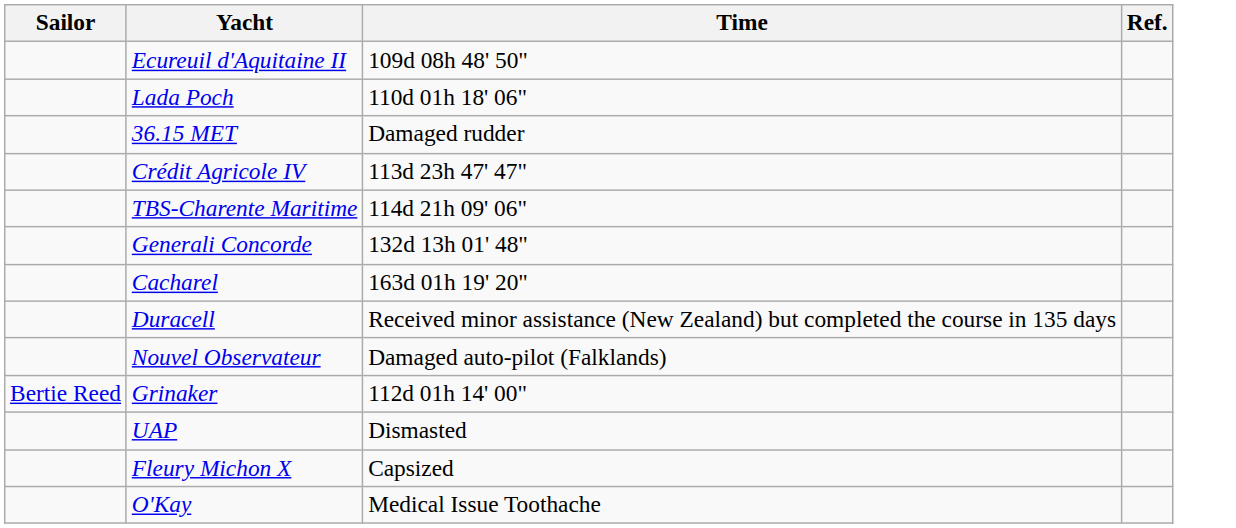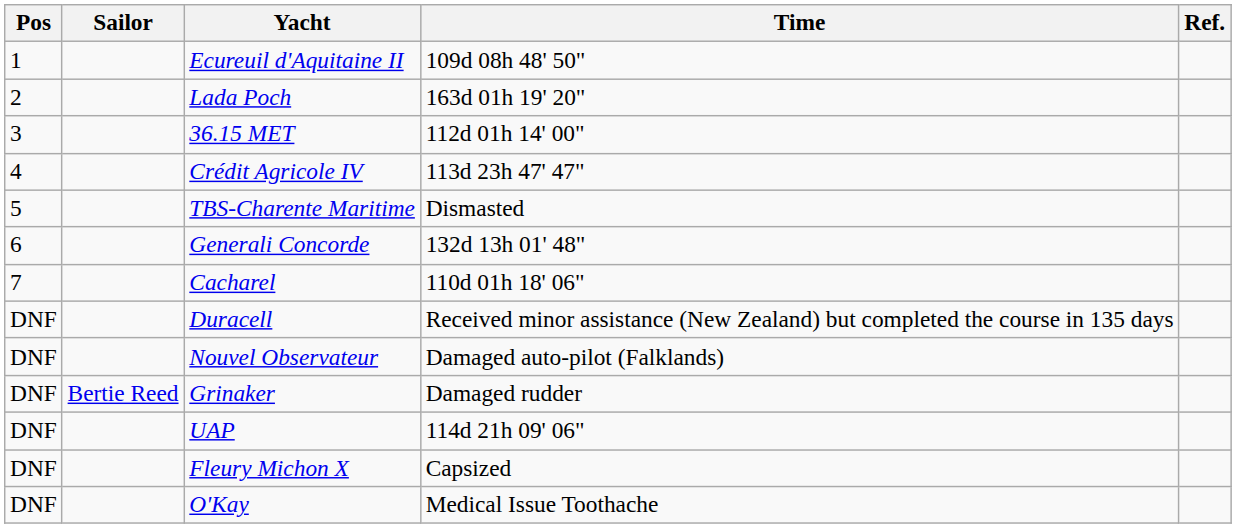 <table class="wikitable sortable">
 <tr>
+<th>Pos</th>
 <th>Sailor</th>
 <th>Yacht</th>
 <th>Time</th>
 <th>Ref.</th>
 </tr>
 <tr>
+<td>1</td>
 <td></td>
 <td><em><a href='#'>Ecureuil d'Aquitaine II</a></em></td>
 <td>109d 08h 48' 50"</td>
 <td></td>
 </tr>
 <tr>
+<td>2</td>
 <td></td>
 <td><em><a href='#'>Lada Poch</a></em></td>
-<td>110d 01h 18' 06"</td>
+<td>163d 01h 19' 20"</td>
 <td></td>
 </tr>
 <tr>
+<td>3</td>
 <td></td>
 <td><em><a href='#'>36.15 MET</a></em></td>
-<td>Damaged rudder</td>
+<td>112d 01h 14' 00"</td>
 <td></td>
 </tr>
 <tr>
+<td>4</td>
 <td></td>
 <td><em><a href='#'>Crédit Agricole IV</a></em></td>
 <td>113d 23h 47' 47"</td>
 <td></td>
 </tr>
 <tr>
+<td>5</td>
 <td></td>
 <td><em><a href='#'>TBS-Charente Maritime</a></em></td>
-<td>114d 21h 09' 06"</td>
+<td>Dismasted</td>
 <td></td>
 </tr>
 <tr>
+<td>6</td>
 <td></td>
 <td><em><a href='#'>Generali Concorde</a></em></td>
 <td>132d 13h 01' 48"</td>
 <td></td>
 </tr>
 <tr>
+<td>7</td>
 <td></td>
 <td><em><a href='#'>Cacharel</a></em></td>
-<td>163d 01h 19' 20"</td>
+<td>110d 01h 18' 06"</td>
 <td></td>
 </tr>
 <tr>
+<td>DNF</td>
 <td></td>
 <td><em><a href='#'>Duracell</a></em></td>
 <td>Received minor assistance (New Zealand) but completed the course in 135 days</td>
 <td></td>
 </tr>
 <tr>
+<td>DNF</td>
 <td></td>
 <td><em><a href='#'>Nouvel Observateur</a></em></td>
 <td>Damaged auto-pilot (Falklands)</td>
 <td></td>
 </tr>
 <tr>
+<td>DNF</td>
 <td> <a href='#'>Bertie Reed</a></td>
 <td><em><a href='#'>Grinaker</a></em></td>
-<td>112d 01h 14' 00"</td>
+<td>Damaged rudder</td>
 <td></td>
 </tr>
 <tr>
+<td>DNF</td>
 <td></td>
 <td><em><a href='#'>UAP</a></em></td>
-<td>Dismasted</td>
+<td>114d 21h 09' 06"</td>
 <td></td>
 </tr>
 <tr>
+<td>DNF</td>
 <td></td>
 <td><em><a href='#'>Fleury Michon X</a></em></td>
 <td>Capsized</td>
 <td></td>
 </tr>
 <tr>
+<td>DNF</td>
 <td></td>
 <td><em><a href='#'>O'Kay</a></em></td>
 <td>Medical Issue Toothache</td>
 <td></td>
 </tr>
 </table>
